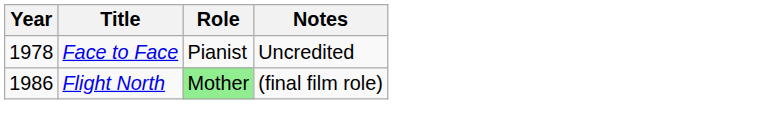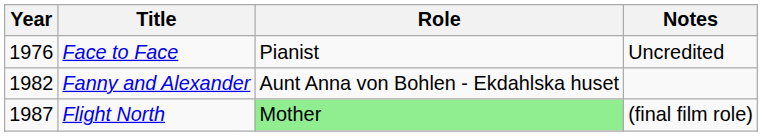 <table class="wikitable">
 <tr>
 <th>Year</th>
 <th>Title</th>
 <th>Role</th>
 <th>Notes</th>
 </tr>
 <tr>
-<td>1978</td>
+<td>1976</td>
 <td><em><a href='#'>Face to Face</a></em></td>
 <td>Pianist</td>
 <td>Uncredited</td>
 </tr>
 <tr>
-<td>1986</td>
+<td>1982</td>
+<td><em><a href='#'>Fanny and Alexander</a></em></td>
+<td>Aunt Anna von Bohlen - Ekdahlska huset</td>
+<td></td>
+</tr>
+<tr>
+<td>1987</td>
 <td><em><a href='#'>Flight North</a></em></td>
 <td style="background: lightgreen;">Mother</td>
 <td>(final film role)</td>
 </tr>
 </table>
